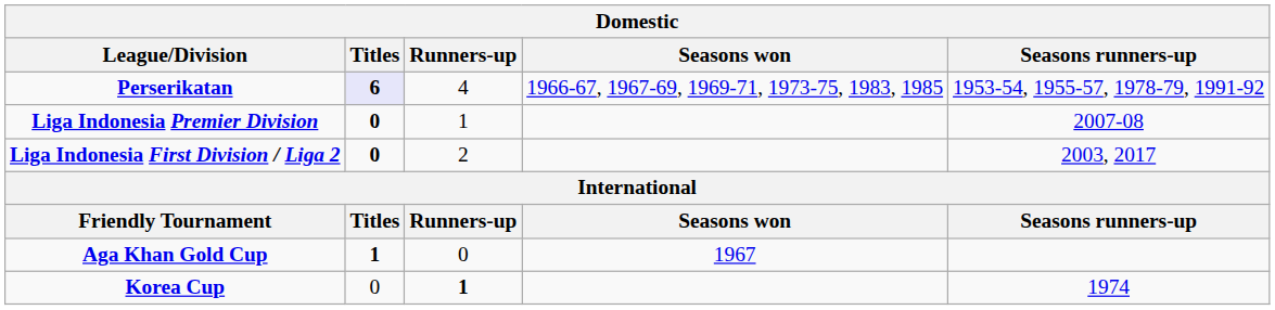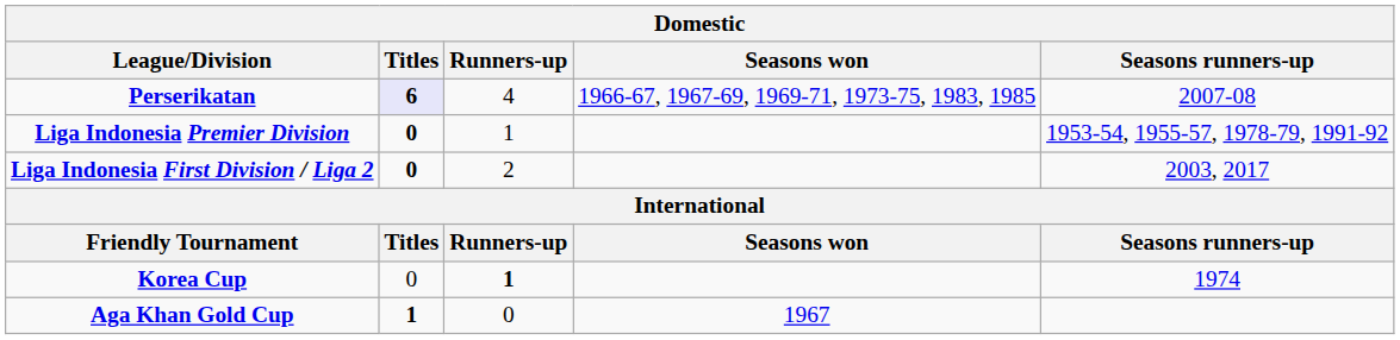 <table class="wikitable" style="text-align:center;">
 <tr>
 <th colspan="5">Domestic</th>
 </tr>
 <tr>
 <th>League/Division</th>
 <th>Titles</th>
 <th>Runners-up</th>
 <th>Seasons won</th>
 <th>Seasons runners-up</th>
 </tr>
 <tr>
 <td><strong><a href='#'>Perserikatan</a></strong></td>
 <td style="background: lavender;"><strong>6</strong></td>
 <td>4</td>
 <td><a href='#'>1966-67</a>, <a href='#'>1967-69</a>, <a href='#'>1969-71</a>, <a href='#'>1973-75</a>, <a href='#'>1983</a>, <a href='#'>1985</a></td>
-<td><a href='#'>1953-54</a>, <a href='#'>1955-57</a>, <a href='#'>1978-79</a>, <a href='#'>1991-92</a></td>
+<td><a href='#'>2007-08</a></td>
 </tr>
 <tr>
 <td><strong><a href='#'>Liga Indonesia</a></strong> <strong><em><a href='#'>Premier Division</a></em></strong></td>
 <td><strong>0</strong></td>
 <td>1</td>
 <td></td>
-<td><a href='#'>2007-08</a></td>
+<td><a href='#'>1953-54</a>, <a href='#'>1955-57</a>, <a href='#'>1978-79</a>, <a href='#'>1991-92</a></td>
 </tr>
 <tr>
 <td><strong><a href='#'>Liga Indonesia</a></strong> <strong><em><a href='#'>First Division</a><strong> / </strong><a href='#'>Liga 2</a></em></strong></td>
 <td><strong>0</strong></td>
 <td>2</td>
 <td></td>
 <td><a href='#'>2003</a>, <a href='#'>2017</a></td>
 </tr>
 <tr>
 <th colspan="5">International</th>
 </tr>
 <tr>
 <th>Friendly Tournament</th>
 <th>Titles</th>
 <th>Runners-up</th>
 <th>Seasons won</th>
 <th>Seasons runners-up</th>
 </tr>
 <tr>
+<td><strong><a href='#'>Korea Cup</a></strong></td>
+<td>0</td>
+<td><strong>1</strong></td>
+<td></td>
+<td><a href='#'>1974</a></td>
+</tr>
+<tr>
 <td><strong><a href='#'>Aga Khan Gold Cup</a></strong></td>
 <td><strong>1</strong></td>
 <td>0</td>
 <td><a href='#'>1967</a></td>
 <td></td>
 </tr>
-<tr>
-<td><strong><a href='#'>Korea Cup</a></strong></td>
-<td>0</td>
-<td><strong>1</strong></td>
-<td></td>
-<td><a href='#'>1974</a></td>
-</tr>
 </table>
